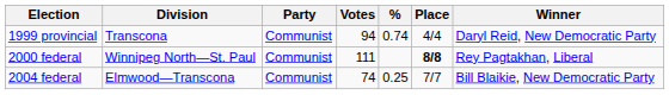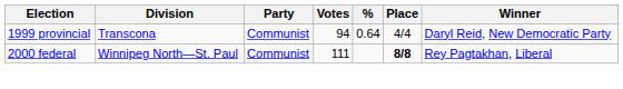 <table class="wikitable" width="800">
 <tr>
 <th align="left">Election</th>
 <th align="left">Division</th>
 <th align="left">Party</th>
 <th align="right">Votes</th>
 <th align="right">%</th>
 <th align="center">Place</th>
 <th align="center">Winner</th>
 </tr>
 <tr>
 <td align="left"><a href='#'>1999 provincial</a></td>
 <td align="left"><a href='#'>Transcona</a></td>
 <td align="left"><a href='#'>Communist</a></td>
 <td align="right">94</td>
-<td align="right">0.74</td>
+<td align="right">0.64</td>
 <td align="center">4/4</td>
 <td align="left"><a href='#'>Daryl Reid</a>, <a href='#'>New Democratic Party</a></td>
 </tr>
 <tr>
 <td align="left"><a href='#'>2000 federal</a></td>
 <td align="left"><a href='#'>Winnipeg North—St. Paul</a></td>
 <td align="left"><a href='#'>Communist</a></td>
 <td align="right">111</td>
 <td align="right"></td>
 <td align="center"><strong>8/8</strong></td>
 <td align="left"><a href='#'>Rey Pagtakhan</a>, <a href='#'>Liberal</a></td>
 </tr>
-<tr>
-<td align="left"><a href='#'>2004 federal</a></td>
-<td align="left"><a href='#'>Elmwood—Transcona</a></td>
-<td align="left"><a href='#'>Communist</a></td>
-<td align="right">74</td>
-<td align="right">0.25</td>
-<td align="center">7/7</td>
-<td align="left"><a href='#'>Bill Blaikie</a>, <a href='#'>New Democratic Party</a></td>
-</tr>
 </table>
